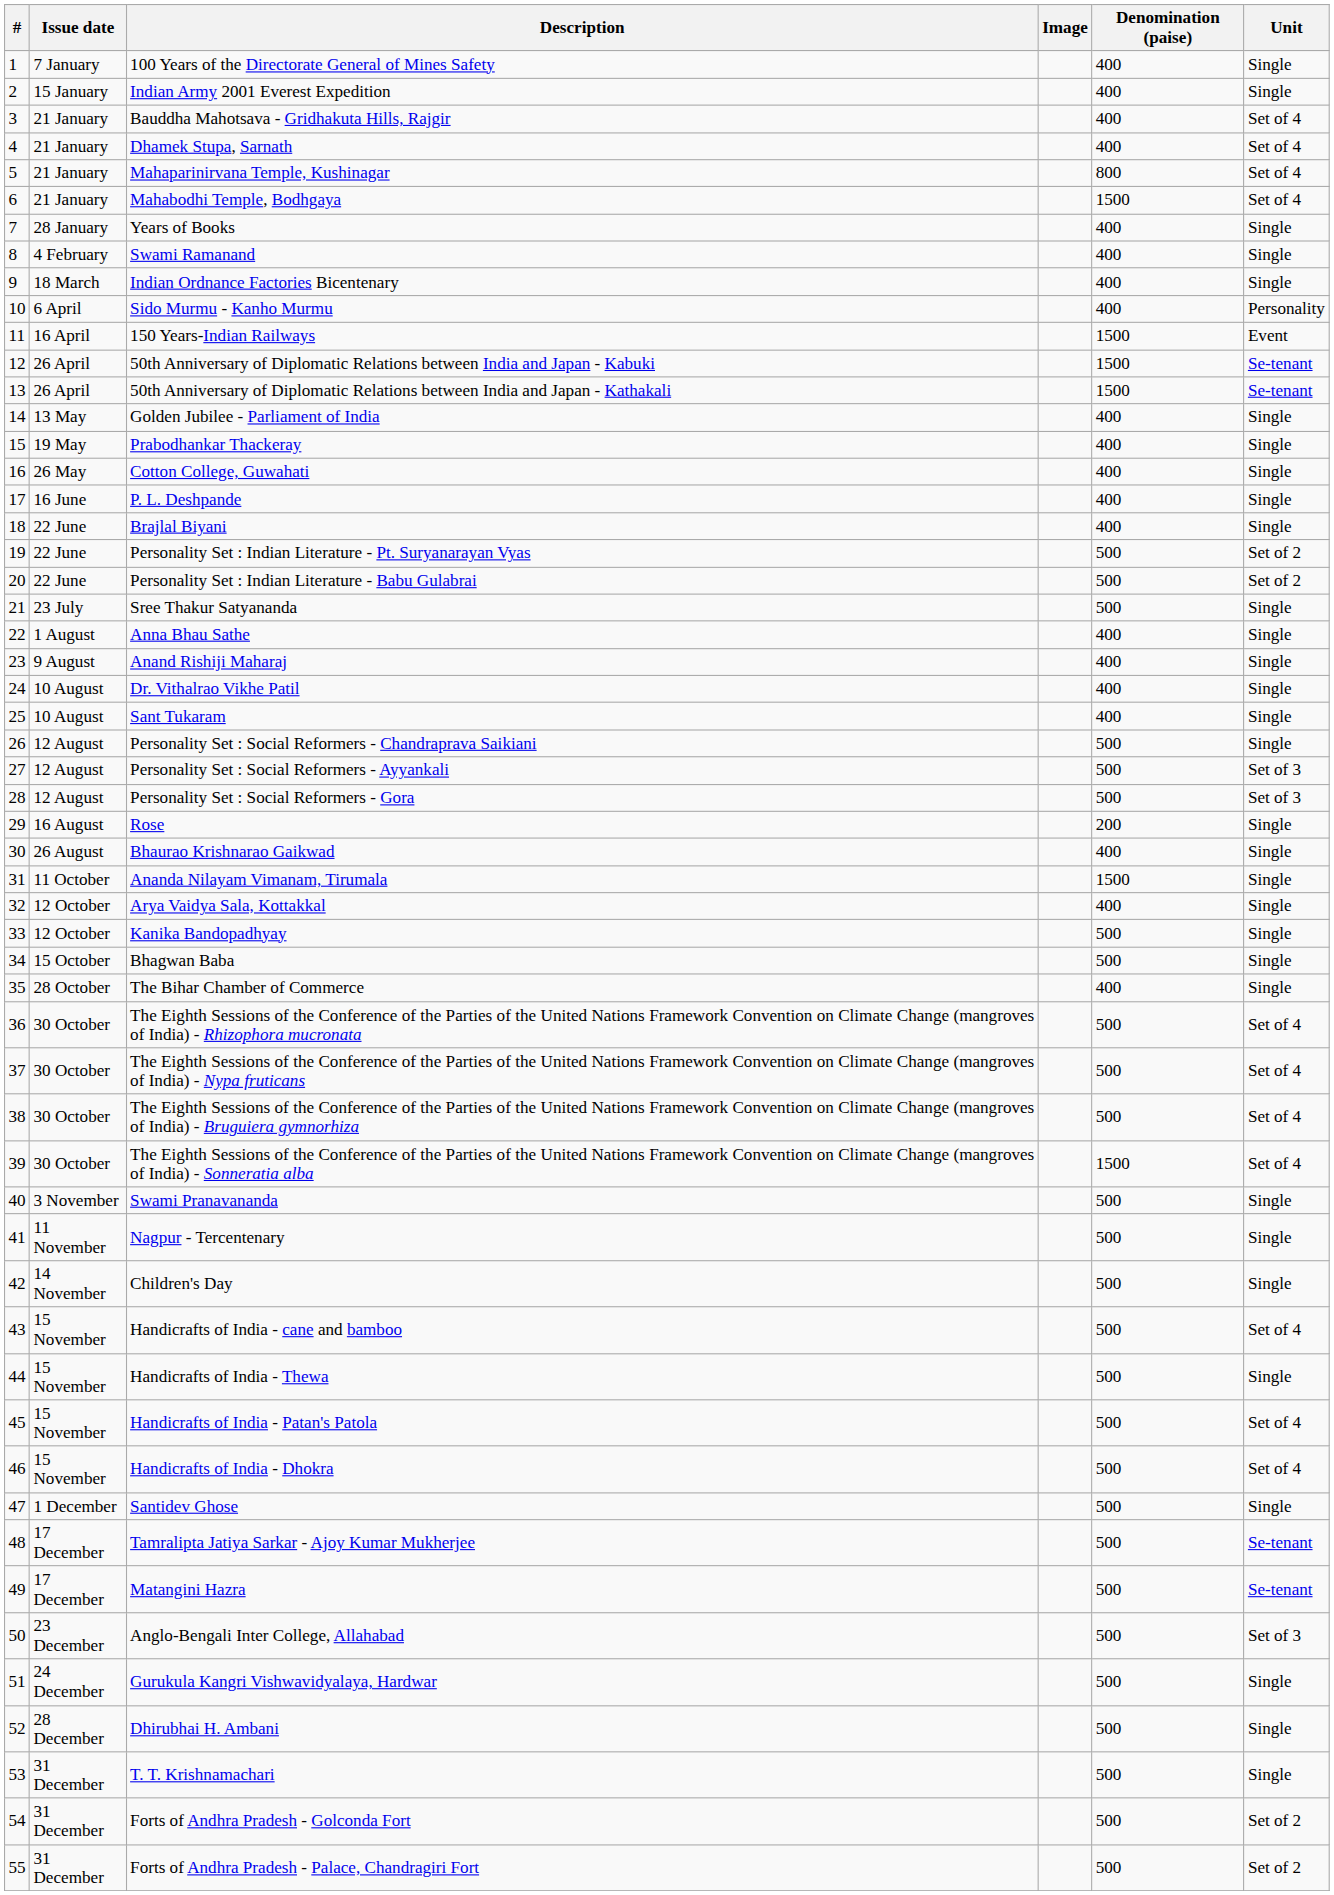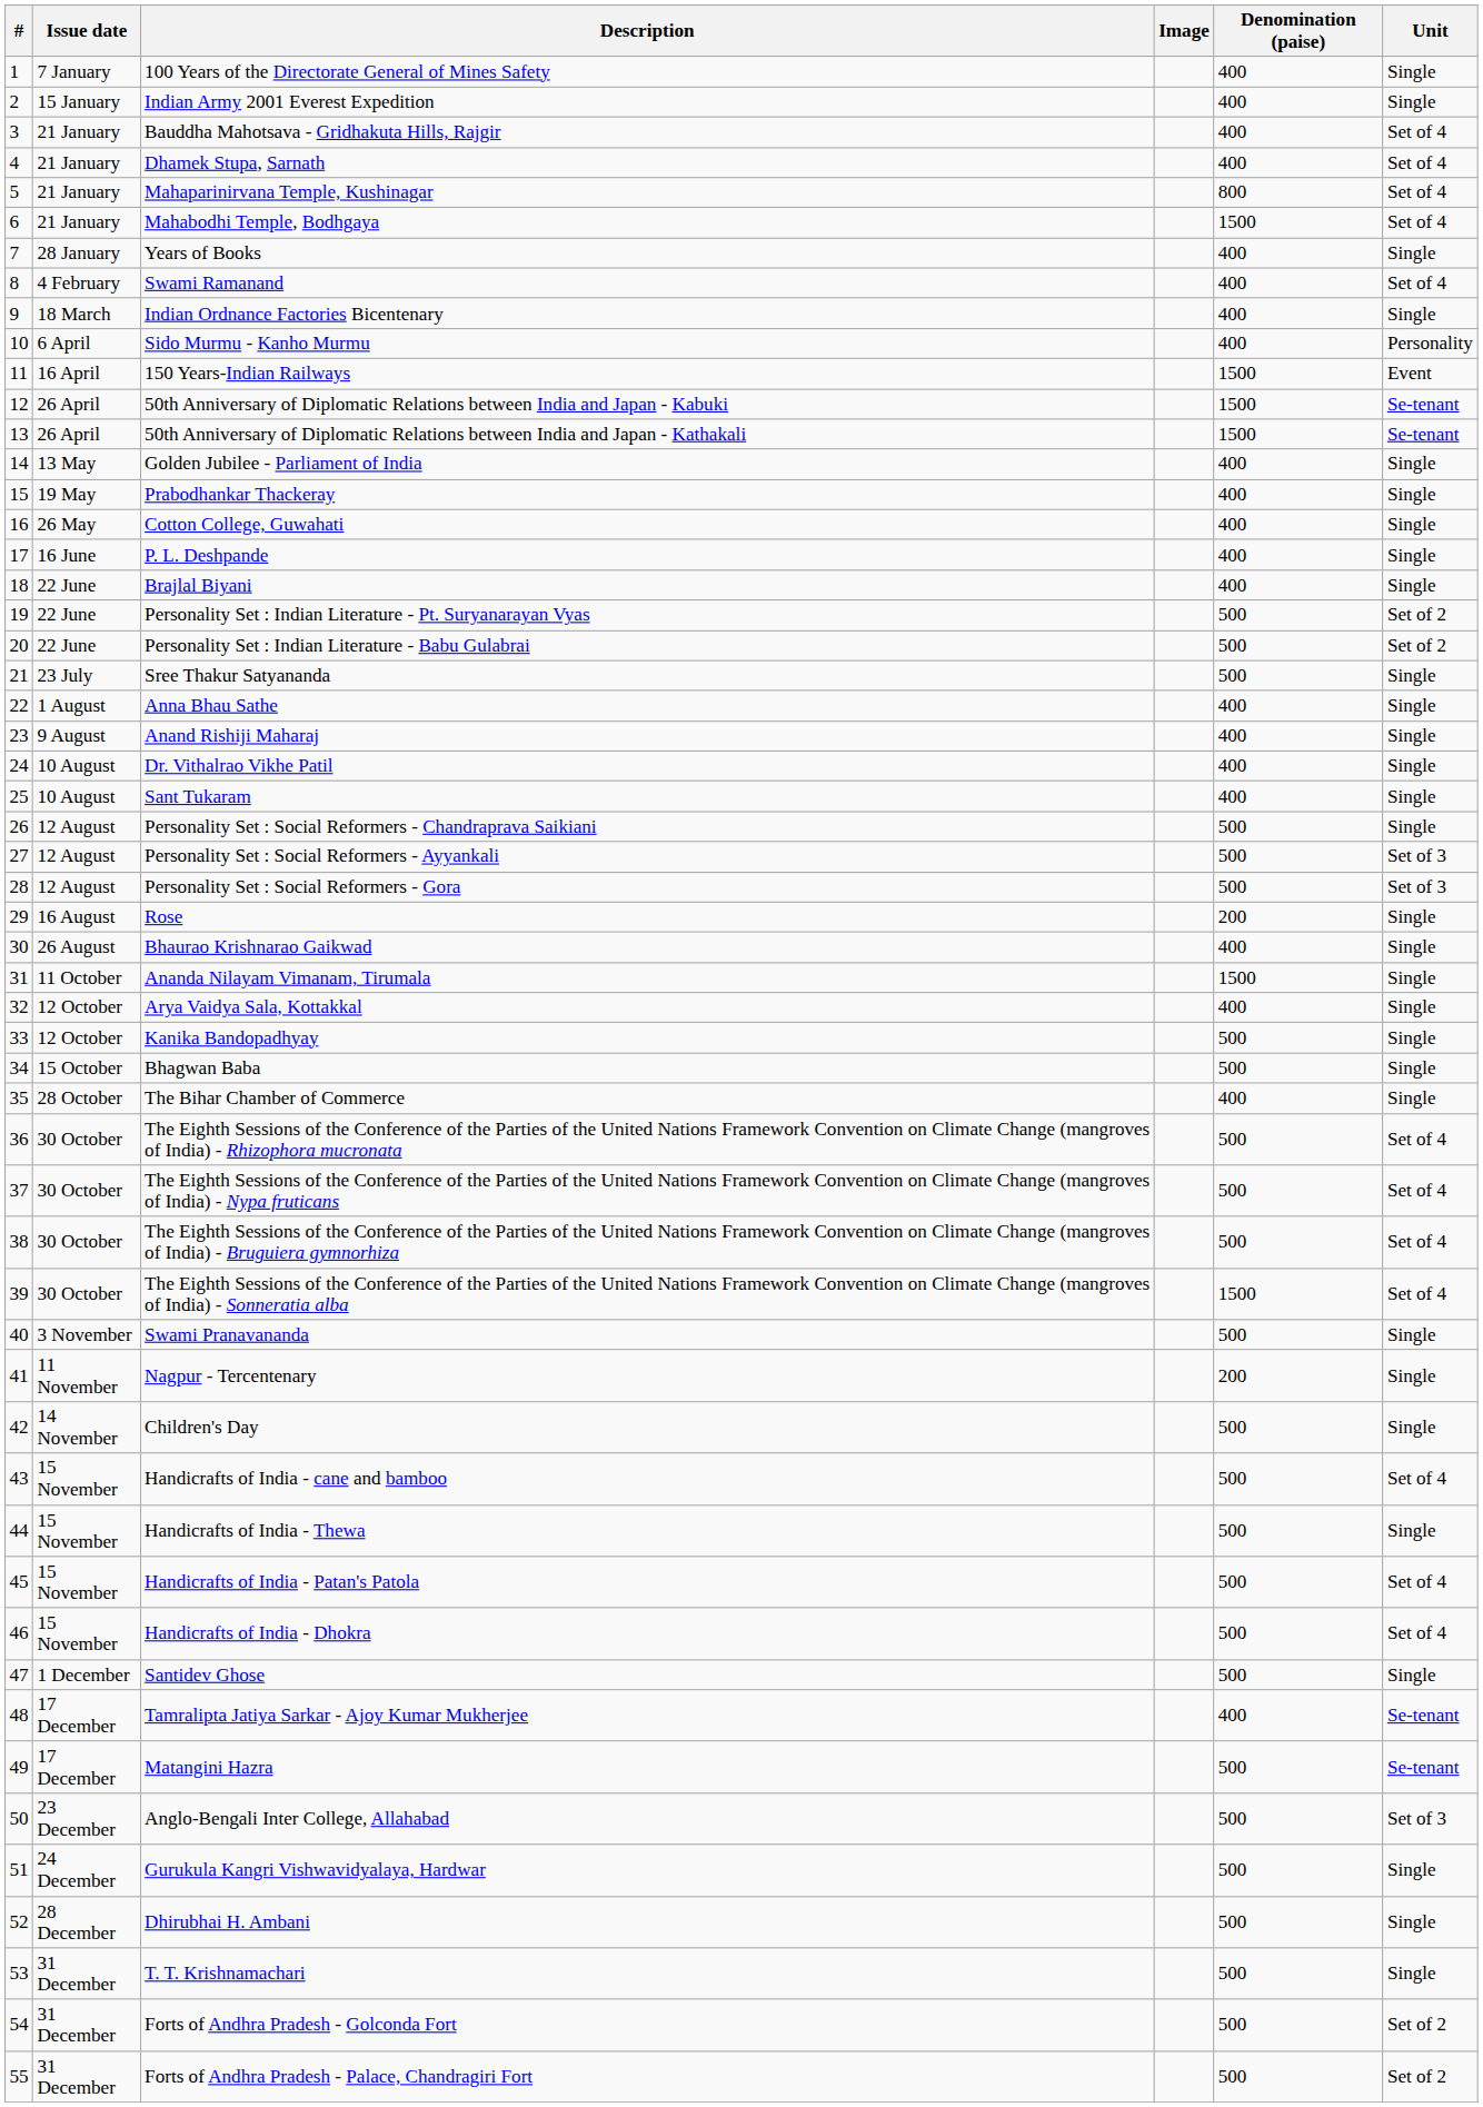 <table class="wikitable" style="text-align:justify" width="98%">
 <tr>
 <th>#</th>
 <th>Issue date</th>
 <th>Description</th>
 <th>Image</th>
 <th>Denomination (paise)</th>
 <th>Unit</th>
 </tr>
 <tr>
 <td>1</td>
 <td>7 January</td>
 <td>100 Years of the <a href='#'>Directorate General of Mines Safety</a></td>
 <td></td>
 <td>400</td>
 <td>Single</td>
 </tr>
 <tr>
 <td>2</td>
 <td>15 January</td>
 <td><a href='#'>Indian Army</a> 2001 Everest Expedition</td>
 <td></td>
 <td>400</td>
 <td>Single</td>
 </tr>
 <tr>
 <td>3</td>
 <td>21 January</td>
 <td>Bauddha Mahotsava - <a href='#'>Gridhakuta Hills, Rajgir</a></td>
 <td></td>
 <td>400</td>
 <td>Set of 4</td>
 </tr>
 <tr>
 <td>4</td>
 <td>21 January</td>
 <td><a href='#'>Dhamek Stupa</a>, <a href='#'>Sarnath</a></td>
 <td></td>
 <td>400</td>
 <td>Set of 4</td>
 </tr>
 <tr>
 <td>5</td>
 <td>21 January</td>
 <td><a href='#'>Mahaparinirvana Temple, Kushinagar</a></td>
 <td></td>
 <td>800</td>
 <td>Set of 4</td>
 </tr>
 <tr>
 <td>6</td>
 <td>21 January</td>
 <td><a href='#'>Mahabodhi Temple</a>, <a href='#'>Bodhgaya</a></td>
 <td></td>
 <td>1500</td>
 <td>Set of 4</td>
 </tr>
 <tr>
 <td>7</td>
 <td>28 January</td>
 <td>Years of Books</td>
 <td></td>
 <td>400</td>
 <td>Single</td>
 </tr>
 <tr>
 <td>8</td>
 <td>4 February</td>
 <td><a href='#'>Swami Ramanand</a></td>
 <td></td>
 <td>400</td>
-<td>Single</td>
+<td>Set of 4</td>
 </tr>
 <tr>
 <td>9</td>
 <td>18 March</td>
 <td><a href='#'>Indian Ordnance Factories</a> Bicentenary</td>
 <td></td>
 <td>400</td>
 <td>Single</td>
 </tr>
 <tr>
 <td>10</td>
 <td>6 April</td>
 <td><a href='#'>Sido Murmu</a> - <a href='#'>Kanho Murmu</a></td>
 <td></td>
 <td>400</td>
 <td>Personality</td>
 </tr>
 <tr>
 <td>11</td>
 <td>16 April</td>
 <td>150 Years-<a href='#'>Indian Railways</a></td>
 <td></td>
 <td>1500</td>
 <td>Event</td>
 </tr>
 <tr>
 <td>12</td>
 <td>26 April</td>
 <td>50th Anniversary of Diplomatic Relations between <a href='#'>India and Japan</a> - <a href='#'>Kabuki</a></td>
 <td></td>
 <td>1500</td>
 <td><a href='#'>Se-tenant</a></td>
 </tr>
 <tr>
 <td>13</td>
 <td>26 April</td>
 <td>50th Anniversary of Diplomatic Relations between India and Japan - <a href='#'>Kathakali</a></td>
 <td></td>
 <td>1500</td>
 <td><a href='#'>Se-tenant</a></td>
 </tr>
 <tr>
 <td>14</td>
 <td>13 May</td>
 <td>Golden Jubilee - <a href='#'>Parliament of India</a></td>
 <td></td>
 <td>400</td>
 <td>Single</td>
 </tr>
 <tr>
 <td>15</td>
 <td>19 May</td>
 <td><a href='#'>Prabodhankar Thackeray</a></td>
 <td></td>
 <td>400</td>
 <td>Single</td>
 </tr>
 <tr>
 <td>16</td>
 <td>26 May</td>
 <td><a href='#'>Cotton College, Guwahati</a></td>
 <td></td>
 <td>400</td>
 <td>Single</td>
 </tr>
 <tr>
 <td>17</td>
 <td>16 June</td>
 <td><a href='#'>P. L. Deshpande</a></td>
 <td></td>
 <td>400</td>
 <td>Single</td>
 </tr>
 <tr>
 <td>18</td>
 <td>22 June</td>
 <td><a href='#'>Brajlal Biyani</a></td>
 <td></td>
 <td>400</td>
 <td>Single</td>
 </tr>
 <tr>
 <td>19</td>
 <td>22 June</td>
 <td>Personality Set : Indian Literature - <a href='#'>Pt. Suryanarayan Vyas</a></td>
 <td></td>
 <td>500</td>
 <td>Set of 2</td>
 </tr>
 <tr>
 <td>20</td>
 <td>22 June</td>
 <td>Personality Set : Indian Literature - <a href='#'>Babu Gulabrai</a></td>
 <td></td>
 <td>500</td>
 <td>Set of 2</td>
 </tr>
 <tr>
 <td>21</td>
 <td>23 July</td>
 <td>Sree Thakur Satyananda</td>
 <td></td>
 <td>500</td>
 <td>Single</td>
 </tr>
 <tr>
 <td>22</td>
 <td>1 August</td>
 <td><a href='#'>Anna Bhau Sathe</a></td>
 <td></td>
 <td>400</td>
 <td>Single</td>
 </tr>
 <tr>
 <td>23</td>
 <td>9 August</td>
 <td><a href='#'>Anand Rishiji Maharaj</a></td>
 <td></td>
 <td>400</td>
 <td>Single</td>
 </tr>
 <tr>
 <td>24</td>
 <td>10 August</td>
 <td><a href='#'>Dr. Vithalrao Vikhe Patil</a></td>
 <td></td>
 <td>400</td>
 <td>Single</td>
 </tr>
 <tr>
 <td>25</td>
 <td>10 August</td>
 <td><a href='#'>Sant Tukaram</a></td>
 <td></td>
 <td>400</td>
 <td>Single</td>
 </tr>
 <tr>
 <td>26</td>
 <td>12 August</td>
 <td>Personality Set : Social Reformers - <a href='#'>Chandraprava Saikiani</a></td>
 <td></td>
 <td>500</td>
 <td>Single</td>
 </tr>
 <tr>
 <td>27</td>
 <td>12 August</td>
 <td>Personality Set : Social Reformers - <a href='#'>Ayyankali</a></td>
 <td></td>
 <td>500</td>
 <td>Set of 3</td>
 </tr>
 <tr>
 <td>28</td>
 <td>12 August</td>
 <td>Personality Set : Social Reformers - <a href='#'>Gora</a></td>
 <td></td>
 <td>500</td>
 <td>Set of 3</td>
 </tr>
 <tr>
 <td>29</td>
 <td>16 August</td>
 <td><a href='#'>Rose</a></td>
 <td></td>
 <td>200</td>
 <td>Single</td>
 </tr>
 <tr>
 <td>30</td>
 <td>26 August</td>
 <td><a href='#'>Bhaurao Krishnarao Gaikwad</a></td>
 <td></td>
 <td>400</td>
 <td>Single</td>
 </tr>
 <tr>
 <td>31</td>
 <td>11 October</td>
 <td><a href='#'>Ananda Nilayam Vimanam, Tirumala</a></td>
 <td></td>
 <td>1500</td>
 <td>Single</td>
 </tr>
 <tr>
 <td>32</td>
 <td>12 October</td>
 <td><a href='#'>Arya Vaidya Sala, Kottakkal</a></td>
 <td></td>
 <td>400</td>
 <td>Single</td>
 </tr>
 <tr>
 <td>33</td>
 <td>12 October</td>
 <td><a href='#'>Kanika Bandopadhyay</a></td>
 <td></td>
 <td>500</td>
 <td>Single</td>
 </tr>
 <tr>
 <td>34</td>
 <td>15 October</td>
 <td>Bhagwan Baba</td>
 <td></td>
 <td>500</td>
 <td>Single</td>
 </tr>
 <tr>
 <td>35</td>
 <td>28 October</td>
 <td>The Bihar Chamber of Commerce</td>
 <td></td>
 <td>400</td>
 <td>Single</td>
 </tr>
 <tr>
 <td>36</td>
 <td>30 October</td>
 <td>The Eighth Sessions of the Conference of the Parties of the United Nations Framework Convention on Climate Change (mangroves of India) - <em><a href='#'>Rhizophora mucronata</a></em></td>
 <td></td>
 <td>500</td>
 <td>Set of 4</td>
 </tr>
 <tr>
 <td>37</td>
 <td>30 October</td>
 <td>The Eighth Sessions of the Conference of the Parties of the United Nations Framework Convention on Climate Change (mangroves of India) - <em><a href='#'>Nypa fruticans</a></em></td>
 <td></td>
 <td>500</td>
 <td>Set of 4</td>
 </tr>
 <tr>
 <td>38</td>
 <td>30 October</td>
 <td>The Eighth Sessions of the Conference of the Parties of the United Nations Framework Convention on Climate Change (mangroves of India) - <em><a href='#'>Bruguiera gymnorhiza</a></em></td>
 <td></td>
 <td>500</td>
 <td>Set of 4</td>
 </tr>
 <tr>
 <td>39</td>
 <td>30 October</td>
 <td>The Eighth Sessions of the Conference of the Parties of the United Nations Framework Convention on Climate Change (mangroves of India) - <em><a href='#'>Sonneratia alba</a></em></td>
 <td></td>
 <td>1500</td>
 <td>Set of 4</td>
 </tr>
 <tr>
 <td>40</td>
 <td>3 November</td>
 <td><a href='#'>Swami Pranavananda</a></td>
 <td></td>
 <td>500</td>
 <td>Single</td>
 </tr>
 <tr>
 <td>41</td>
 <td>11 November</td>
 <td><a href='#'>Nagpur</a> - Tercentenary</td>
 <td></td>
-<td>500</td>
+<td>200</td>
 <td>Single</td>
 </tr>
 <tr>
 <td>42</td>
 <td>14 November</td>
 <td>Children's Day</td>
 <td></td>
 <td>500</td>
 <td>Single</td>
 </tr>
 <tr>
 <td>43</td>
 <td>15 November</td>
 <td>Handicrafts of India - <a href='#'>cane</a> and <a href='#'>bamboo</a></td>
 <td></td>
 <td>500</td>
 <td>Set of 4</td>
 </tr>
 <tr>
 <td>44</td>
 <td>15 November</td>
 <td>Handicrafts of India - <a href='#'>Thewa</a></td>
 <td></td>
 <td>500</td>
 <td>Single</td>
 </tr>
 <tr>
 <td>45</td>
 <td>15 November</td>
 <td><a href='#'>Handicrafts of India</a> - <a href='#'>Patan's Patola</a></td>
 <td></td>
 <td>500</td>
 <td>Set of 4</td>
 </tr>
 <tr>
 <td>46</td>
 <td>15 November</td>
 <td><a href='#'>Handicrafts of India</a> - <a href='#'>Dhokra</a></td>
 <td></td>
 <td>500</td>
 <td>Set of 4</td>
 </tr>
 <tr>
 <td>47</td>
 <td>1 December</td>
 <td><a href='#'>Santidev Ghose</a></td>
 <td></td>
 <td>500</td>
 <td>Single</td>
 </tr>
 <tr>
 <td>48</td>
 <td>17 December</td>
 <td><a href='#'>Tamralipta Jatiya Sarkar</a> - <a href='#'>Ajoy Kumar Mukherjee</a></td>
 <td></td>
-<td>500</td>
+<td>400</td>
 <td><a href='#'>Se-tenant</a></td>
 </tr>
 <tr>
 <td>49</td>
 <td>17 December</td>
 <td><a href='#'>Matangini Hazra</a></td>
 <td></td>
 <td>500</td>
 <td><a href='#'>Se-tenant</a></td>
 </tr>
 <tr>
 <td>50</td>
 <td>23 December</td>
 <td>Anglo-Bengali Inter College, <a href='#'>Allahabad</a></td>
 <td></td>
 <td>500</td>
 <td>Set of 3</td>
 </tr>
 <tr>
 <td>51</td>
 <td>24 December</td>
 <td><a href='#'>Gurukula Kangri Vishwavidyalaya, Hardwar</a></td>
 <td></td>
 <td>500</td>
 <td>Single</td>
 </tr>
 <tr>
 <td>52</td>
 <td>28 December</td>
 <td><a href='#'>Dhirubhai H. Ambani</a></td>
 <td></td>
 <td>500</td>
 <td>Single</td>
 </tr>
 <tr>
 <td>53</td>
 <td>31 December</td>
 <td><a href='#'>T. T. Krishnamachari</a></td>
 <td></td>
 <td>500</td>
 <td>Single</td>
 </tr>
 <tr>
 <td>54</td>
 <td>31 December</td>
 <td>Forts of <a href='#'>Andhra Pradesh</a> - <a href='#'>Golconda Fort</a></td>
 <td></td>
 <td>500</td>
 <td>Set of 2</td>
 </tr>
 <tr>
 <td>55</td>
 <td>31 December</td>
 <td>Forts of <a href='#'>Andhra Pradesh</a> - <a href='#'>Palace, Chandragiri Fort</a></td>
 <td></td>
 <td>500</td>
 <td>Set of 2</td>
 </tr>
 <tr>
 </tr>
 </table>
